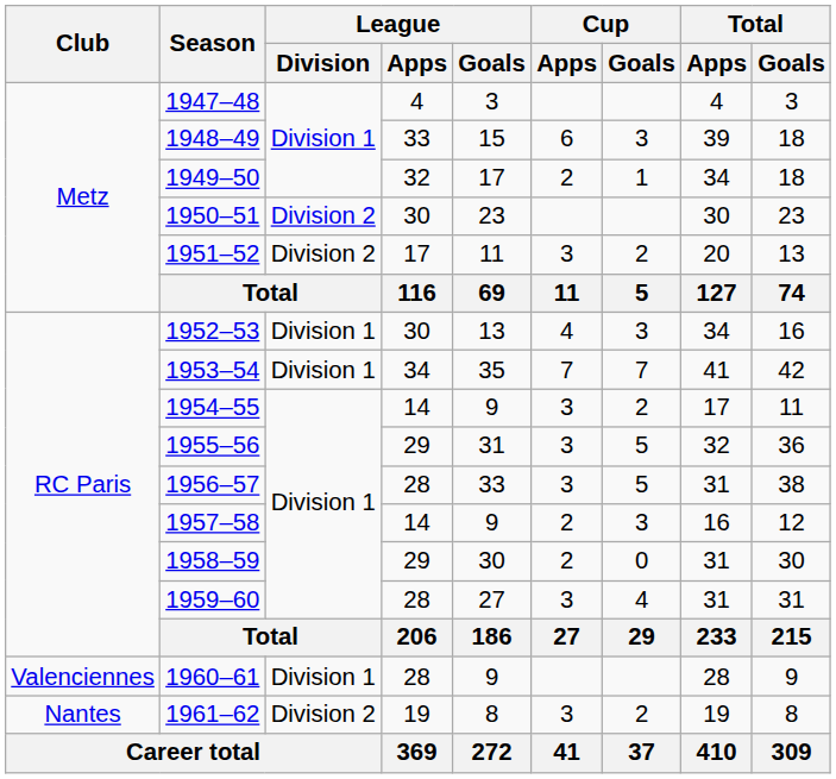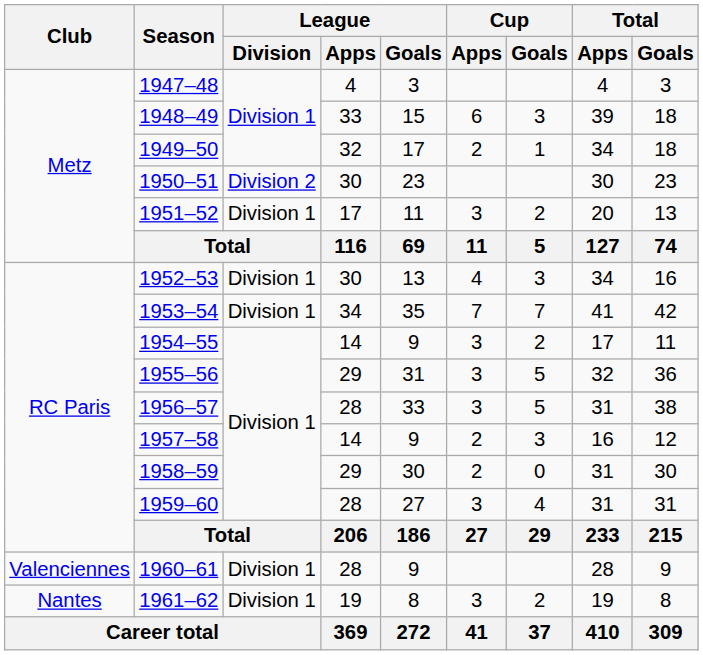 <table class=wikitable style=text-align:center>
 <tr>
 <th rowspan=2>Club</th>
 <th rowspan=2>Season</th>
 <th colspan=3>League</th>
 <th colspan=2>Cup</th>
 <th colspan=2>Total</th>
 </tr>
 <tr>
 <th>Division</th>
 <th>Apps</th>
 <th>Goals</th>
 <th>Apps</th>
 <th>Goals</th>
 <th>Apps</th>
 <th>Goals</th>
 </tr>
 <tr>
 <td rowspan=6><a href='#'>Metz</a></td>
 <td><a href='#'>1947–48</a></td>
 <td rowspan=3><a href='#'>Division 1</a></td>
 <td>4</td>
 <td>3</td>
 <td></td>
 <td></td>
 <td>4</td>
 <td>3</td>
 </tr>
 <tr>
 <td><a href='#'>1948–49</a></td>
 <td>33</td>
 <td>15</td>
 <td>6</td>
 <td>3</td>
 <td>39</td>
 <td>18</td>
 </tr>
 <tr>
 <td><a href='#'>1949–50</a></td>
 <td>32</td>
 <td>17</td>
 <td>2</td>
 <td>1</td>
 <td>34</td>
 <td>18</td>
 </tr>
 <tr>
 <td><a href='#'>1950–51</a></td>
 <td><a href='#'>Division 2</a></td>
 <td>30</td>
 <td>23</td>
 <td></td>
 <td></td>
 <td>30</td>
 <td>23</td>
 </tr>
 <tr>
 <td><a href='#'>1951–52</a></td>
-<td>Division 2</td>
+<td>Division 1</td>
 <td>17</td>
 <td>11</td>
 <td>3</td>
 <td>2</td>
 <td>20</td>
 <td>13</td>
 </tr>
 <tr>
 <th colspan="2">Total</th>
 <th>116</th>
 <th>69</th>
 <th>11</th>
 <th>5</th>
 <th>127</th>
 <th>74</th>
 </tr>
 <tr>
 <td rowspan=9><a href='#'>RC Paris</a></td>
 <td><a href='#'>1952–53</a></td>
 <td>Division 1</td>
 <td>30</td>
 <td>13</td>
 <td>4</td>
 <td>3</td>
 <td>34</td>
 <td>16</td>
 </tr>
 <tr>
 <td><a href='#'>1953–54</a></td>
 <td>Division 1</td>
 <td>34</td>
 <td>35</td>
 <td>7</td>
 <td>7</td>
 <td>41</td>
 <td>42</td>
 </tr>
 <tr>
 <td><a href='#'>1954–55</a></td>
 <td rowspan=6>Division 1</td>
 <td>14</td>
 <td>9</td>
 <td>3</td>
 <td>2</td>
 <td>17</td>
 <td>11</td>
 </tr>
 <tr>
 <td><a href='#'>1955–56</a></td>
 <td>29</td>
 <td>31</td>
 <td>3</td>
 <td>5</td>
 <td>32</td>
 <td>36</td>
 </tr>
 <tr>
 <td><a href='#'>1956–57</a></td>
 <td>28</td>
 <td>33</td>
 <td>3</td>
 <td>5</td>
 <td>31</td>
 <td>38</td>
 </tr>
 <tr>
 <td><a href='#'>1957–58</a></td>
 <td>14</td>
 <td>9</td>
 <td>2</td>
 <td>3</td>
 <td>16</td>
 <td>12</td>
 </tr>
 <tr>
 <td><a href='#'>1958–59</a></td>
 <td>29</td>
 <td>30</td>
 <td>2</td>
 <td>0</td>
 <td>31</td>
 <td>30</td>
 </tr>
 <tr>
 <td><a href='#'>1959–60</a></td>
 <td>28</td>
 <td>27</td>
 <td>3</td>
 <td>4</td>
 <td>31</td>
 <td>31</td>
 </tr>
 <tr>
 <th colspan="2">Total</th>
 <th>206</th>
 <th>186</th>
 <th>27</th>
 <th>29</th>
 <th>233</th>
 <th>215</th>
 </tr>
 <tr>
 <td><a href='#'>Valenciennes</a></td>
 <td><a href='#'>1960–61</a></td>
 <td>Division 1</td>
 <td>28</td>
 <td>9</td>
 <td></td>
 <td></td>
 <td>28</td>
 <td>9</td>
 </tr>
 <tr>
 <td><a href='#'>Nantes</a></td>
 <td><a href='#'>1961–62</a></td>
-<td>Division 2</td>
+<td>Division 1</td>
 <td>19</td>
 <td>8</td>
 <td>3</td>
 <td>2</td>
 <td>19</td>
 <td>8</td>
 </tr>
 <tr>
 <th colspan=3>Career total</th>
 <th>369</th>
 <th>272</th>
 <th>41</th>
 <th>37</th>
 <th>410</th>
 <th>309</th>
 </tr>
 </table>
